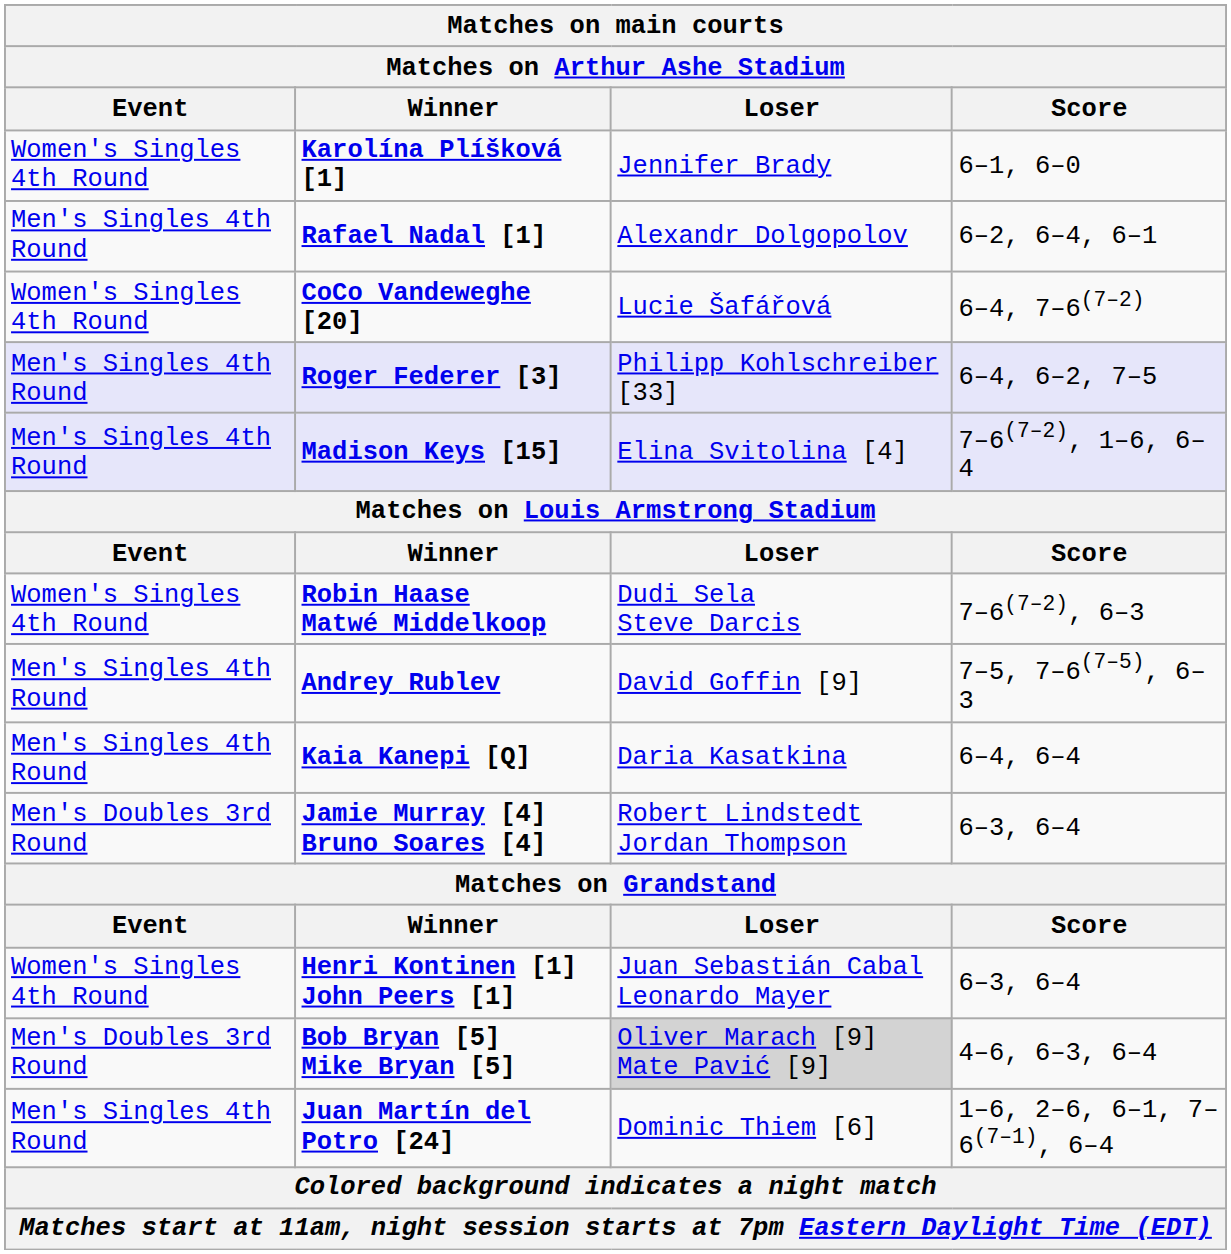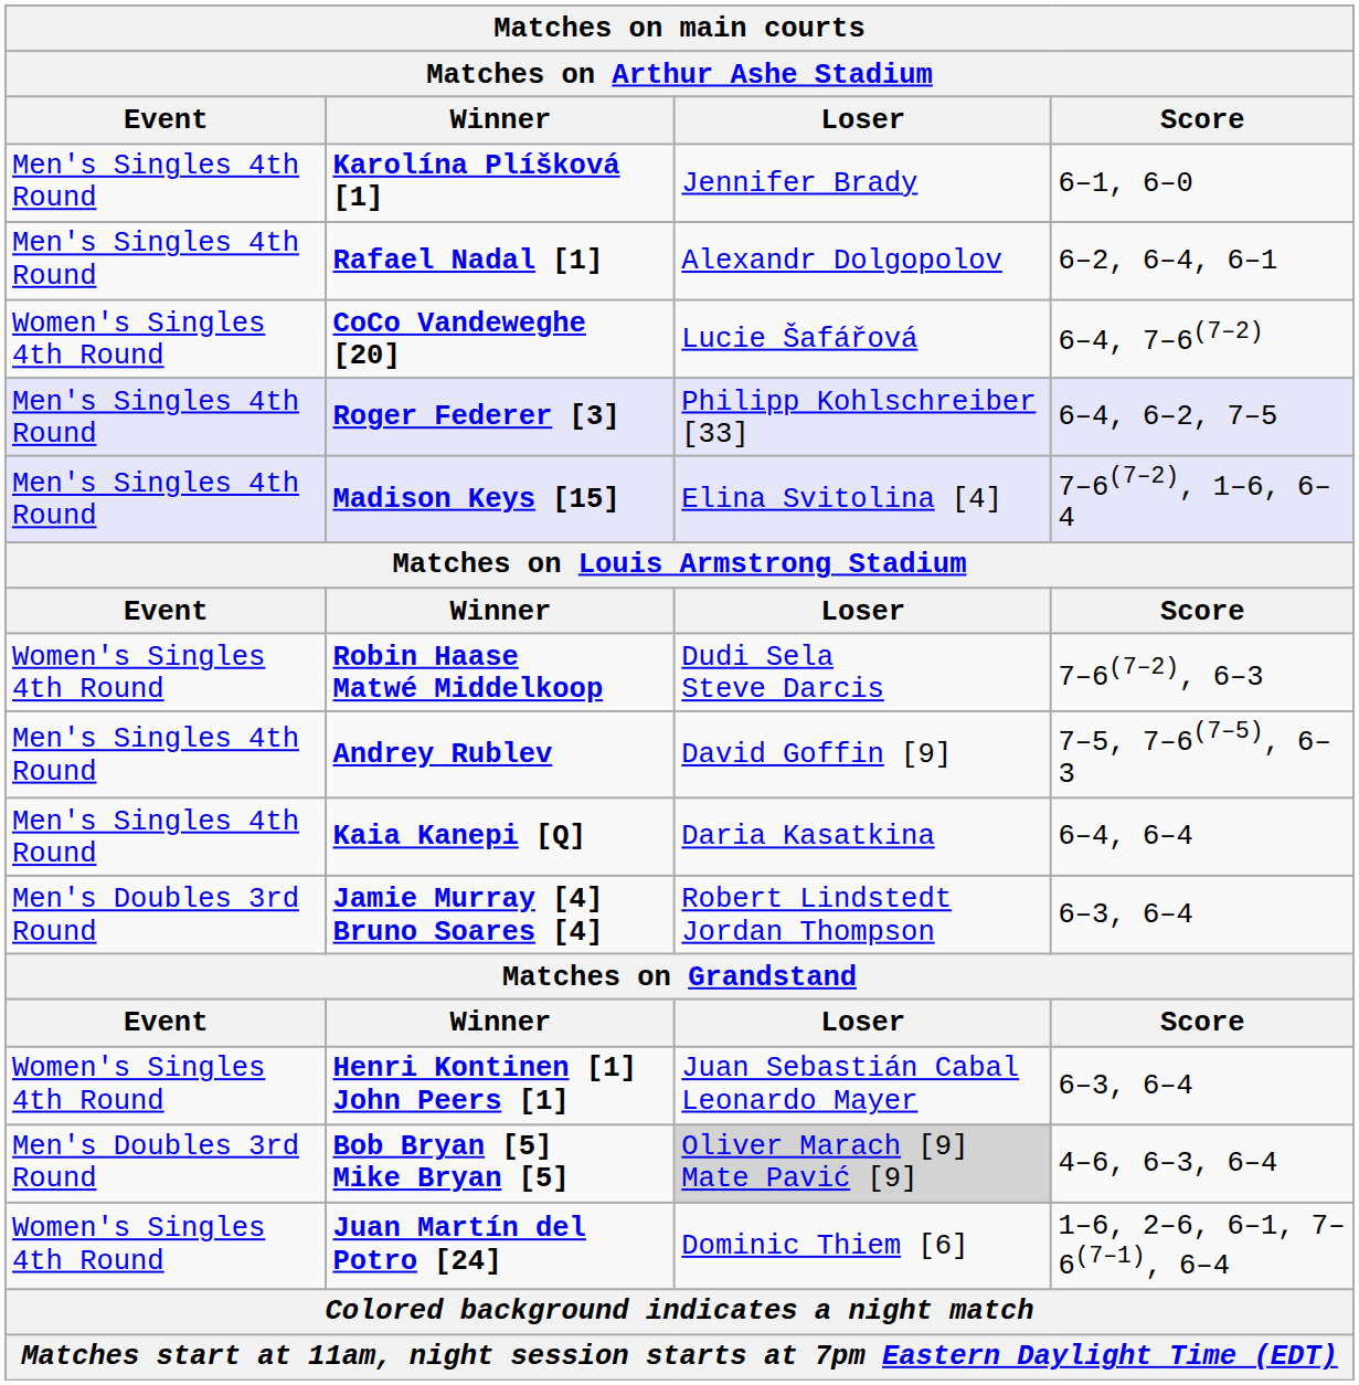 <table class="wikitable" style="margin:auto;">
 <tr>
 <th colspan="4" style="white-space:nowrap;">Matches on main courts</th>
 </tr>
 <tr>
 <th colspan="5">Matches on <a href='#'>Arthur Ashe Stadium</a></th>
 </tr>
 <tr>
 <th width=250>Event</th>
 <th width=250>Winner</th>
 <th width=250>Loser</th>
 <th width=250>Score</th>
 </tr>
 <tr>
-<td><a href='#'>Women's Singles 4th Round</a></td>
+<td><a href='#'>Men's Singles 4th Round</a></td>
 <td><strong> <a href='#'>Karolína Plíšková</a> [1]</strong></td>
 <td> <a href='#'>Jennifer Brady</a></td>
 <td>6–1, 6–0</td>
 </tr>
 <tr>
 <td><a href='#'>Men's Singles 4th Round</a></td>
 <td><strong> <a href='#'>Rafael Nadal</a> [1]</strong></td>
 <td> <a href='#'>Alexandr Dolgopolov</a></td>
 <td>6–2, 6–4, 6–1</td>
 </tr>
 <tr>
 <td><a href='#'>Women's Singles 4th Round</a></td>
 <td><strong> <a href='#'>CoCo Vandeweghe</a> [20]</strong></td>
 <td> <a href='#'>Lucie Šafářová</a></td>
 <td>6–4, 7–6<sup>(7–2)</sup></td>
 </tr>
 <tr bgcolor="lavender">
 <td><a href='#'>Men's Singles 4th Round</a></td>
 <td><strong> <a href='#'>Roger Federer</a> [3]</strong></td>
 <td> <a href='#'>Philipp Kohlschreiber</a> [33]</td>
 <td>6–4, 6–2, 7–5</td>
 </tr>
 <tr bgcolor="lavender">
 <td><a href='#'>Men's Singles 4th Round</a></td>
 <td><strong> <a href='#'>Madison Keys</a> [15]</strong></td>
 <td> <a href='#'>Elina Svitolina</a> [4]</td>
 <td>7–6<sup>(7–2)</sup>, 1–6, 6–4</td>
 </tr>
 <tr>
 <th colspan="4">Matches on <a href='#'>Louis Armstrong Stadium</a></th>
 </tr>
 <tr>
 <th width=250>Event</th>
 <th width=250>Winner</th>
 <th width=250>Loser</th>
 <th width=250>Score</th>
 </tr>
 <tr>
 <td><a href='#'>Women's Singles 4th Round</a></td>
 <td><strong> <a href='#'>Robin Haase</a> <br>  <a href='#'>Matwé Middelkoop</a></strong></td>
 <td> <a href='#'>Dudi Sela</a> <br>  <a href='#'>Steve Darcis</a></td>
 <td>7–6<sup>(7–2)</sup>, 6–3</td>
 </tr>
 <tr>
 <td><a href='#'>Men's Singles 4th Round</a></td>
 <td><strong> <a href='#'>Andrey Rublev</a></strong></td>
 <td> <a href='#'>David Goffin</a> [9]</td>
 <td>7–5, 7–6<sup>(7–5)</sup>, 6–3</td>
 </tr>
 <tr>
 <td><a href='#'>Men's Singles 4th Round</a></td>
 <td><strong> <a href='#'>Kaia Kanepi</a> [Q]</strong></td>
 <td> <a href='#'>Daria Kasatkina</a></td>
 <td>6–4, 6–4</td>
 </tr>
 <tr>
 <td><a href='#'>Men's Doubles 3rd Round</a></td>
 <td><strong> <a href='#'>Jamie Murray</a> [4] <br>  <a href='#'>Bruno Soares</a> [4]</strong></td>
 <td> <a href='#'>Robert Lindstedt</a> <br>  <a href='#'>Jordan Thompson</a></td>
 <td>6–3, 6–4</td>
 </tr>
 <tr>
 <th colspan="4">Matches on <a href='#'>Grandstand</a></th>
 </tr>
 <tr>
 <th width=250>Event</th>
 <th width=250>Winner</th>
 <th width=250>Loser</th>
 <th width=250>Score</th>
 </tr>
 <tr>
 <td><a href='#'>Women's Singles 4th Round</a></td>
 <td><strong> <a href='#'>Henri Kontinen</a> [1] <br>  <a href='#'>John Peers</a> [1]</strong></td>
 <td> <a href='#'>Juan Sebastián Cabal</a> <br>  <a href='#'>Leonardo Mayer</a></td>
 <td>6–3, 6–4</td>
 </tr>
 <tr>
 <td><a href='#'>Men's Doubles 3rd Round</a></td>
 <td><strong> <a href='#'>Bob Bryan</a> [5] <br>  <a href='#'>Mike Bryan</a> [5]</strong></td>
 <td style="background: lightgrey;"> <a href='#'>Oliver Marach</a> [9] <br>  <a href='#'>Mate Pavić</a> [9]</td>
 <td>4–6, 6–3, 6–4</td>
 </tr>
 <tr>
-<td><a href='#'>Men's Singles 4th Round</a></td>
+<td><a href='#'>Women's Singles 4th Round</a></td>
 <td><strong> <a href='#'>Juan Martín del Potro</a> [24]</strong></td>
 <td> <a href='#'>Dominic Thiem</a> [6]</td>
 <td>1–6, 2–6, 6–1, 7–6<sup>(7–1)</sup>, 6–4</td>
 </tr>
 <tr>
 <th colspan=4><em>Colored background indicates a night match</em></th>
 </tr>
 <tr>
 <th colspan=4><em>Matches start at 11am, night session starts at 7pm <a href='#'>Eastern Daylight Time (EDT)</a></em></th>
 </tr>
 </table>
